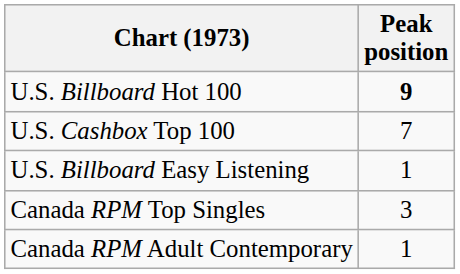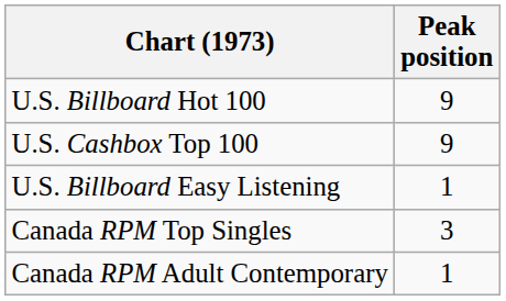 <table class="wikitable sortable">
 <tr>
 <th>Chart (1973)</th>
 <th>Peak<br>position</th>
 </tr>
 <tr>
 <td>U.S. <em>Billboard</em> Hot 100</td>
-<td align="center"><strong>9</strong></td>
+<td align="center">9</td>
 </tr>
 <tr>
 <td>U.S. <em>Cashbox</em> Top 100</td>
-<td align="center">7</td>
+<td align="center">9</td>
 </tr>
 <tr>
 <td>U.S. <em>Billboard</em> Easy Listening</td>
 <td align="center">1</td>
 </tr>
 <tr>
 <td>Canada <em>RPM</em> Top Singles</td>
 <td align="center">3</td>
 </tr>
 <tr>
 <td>Canada <em>RPM</em> Adult Contemporary</td>
 <td align="center">1</td>
 </tr>
 </table>
